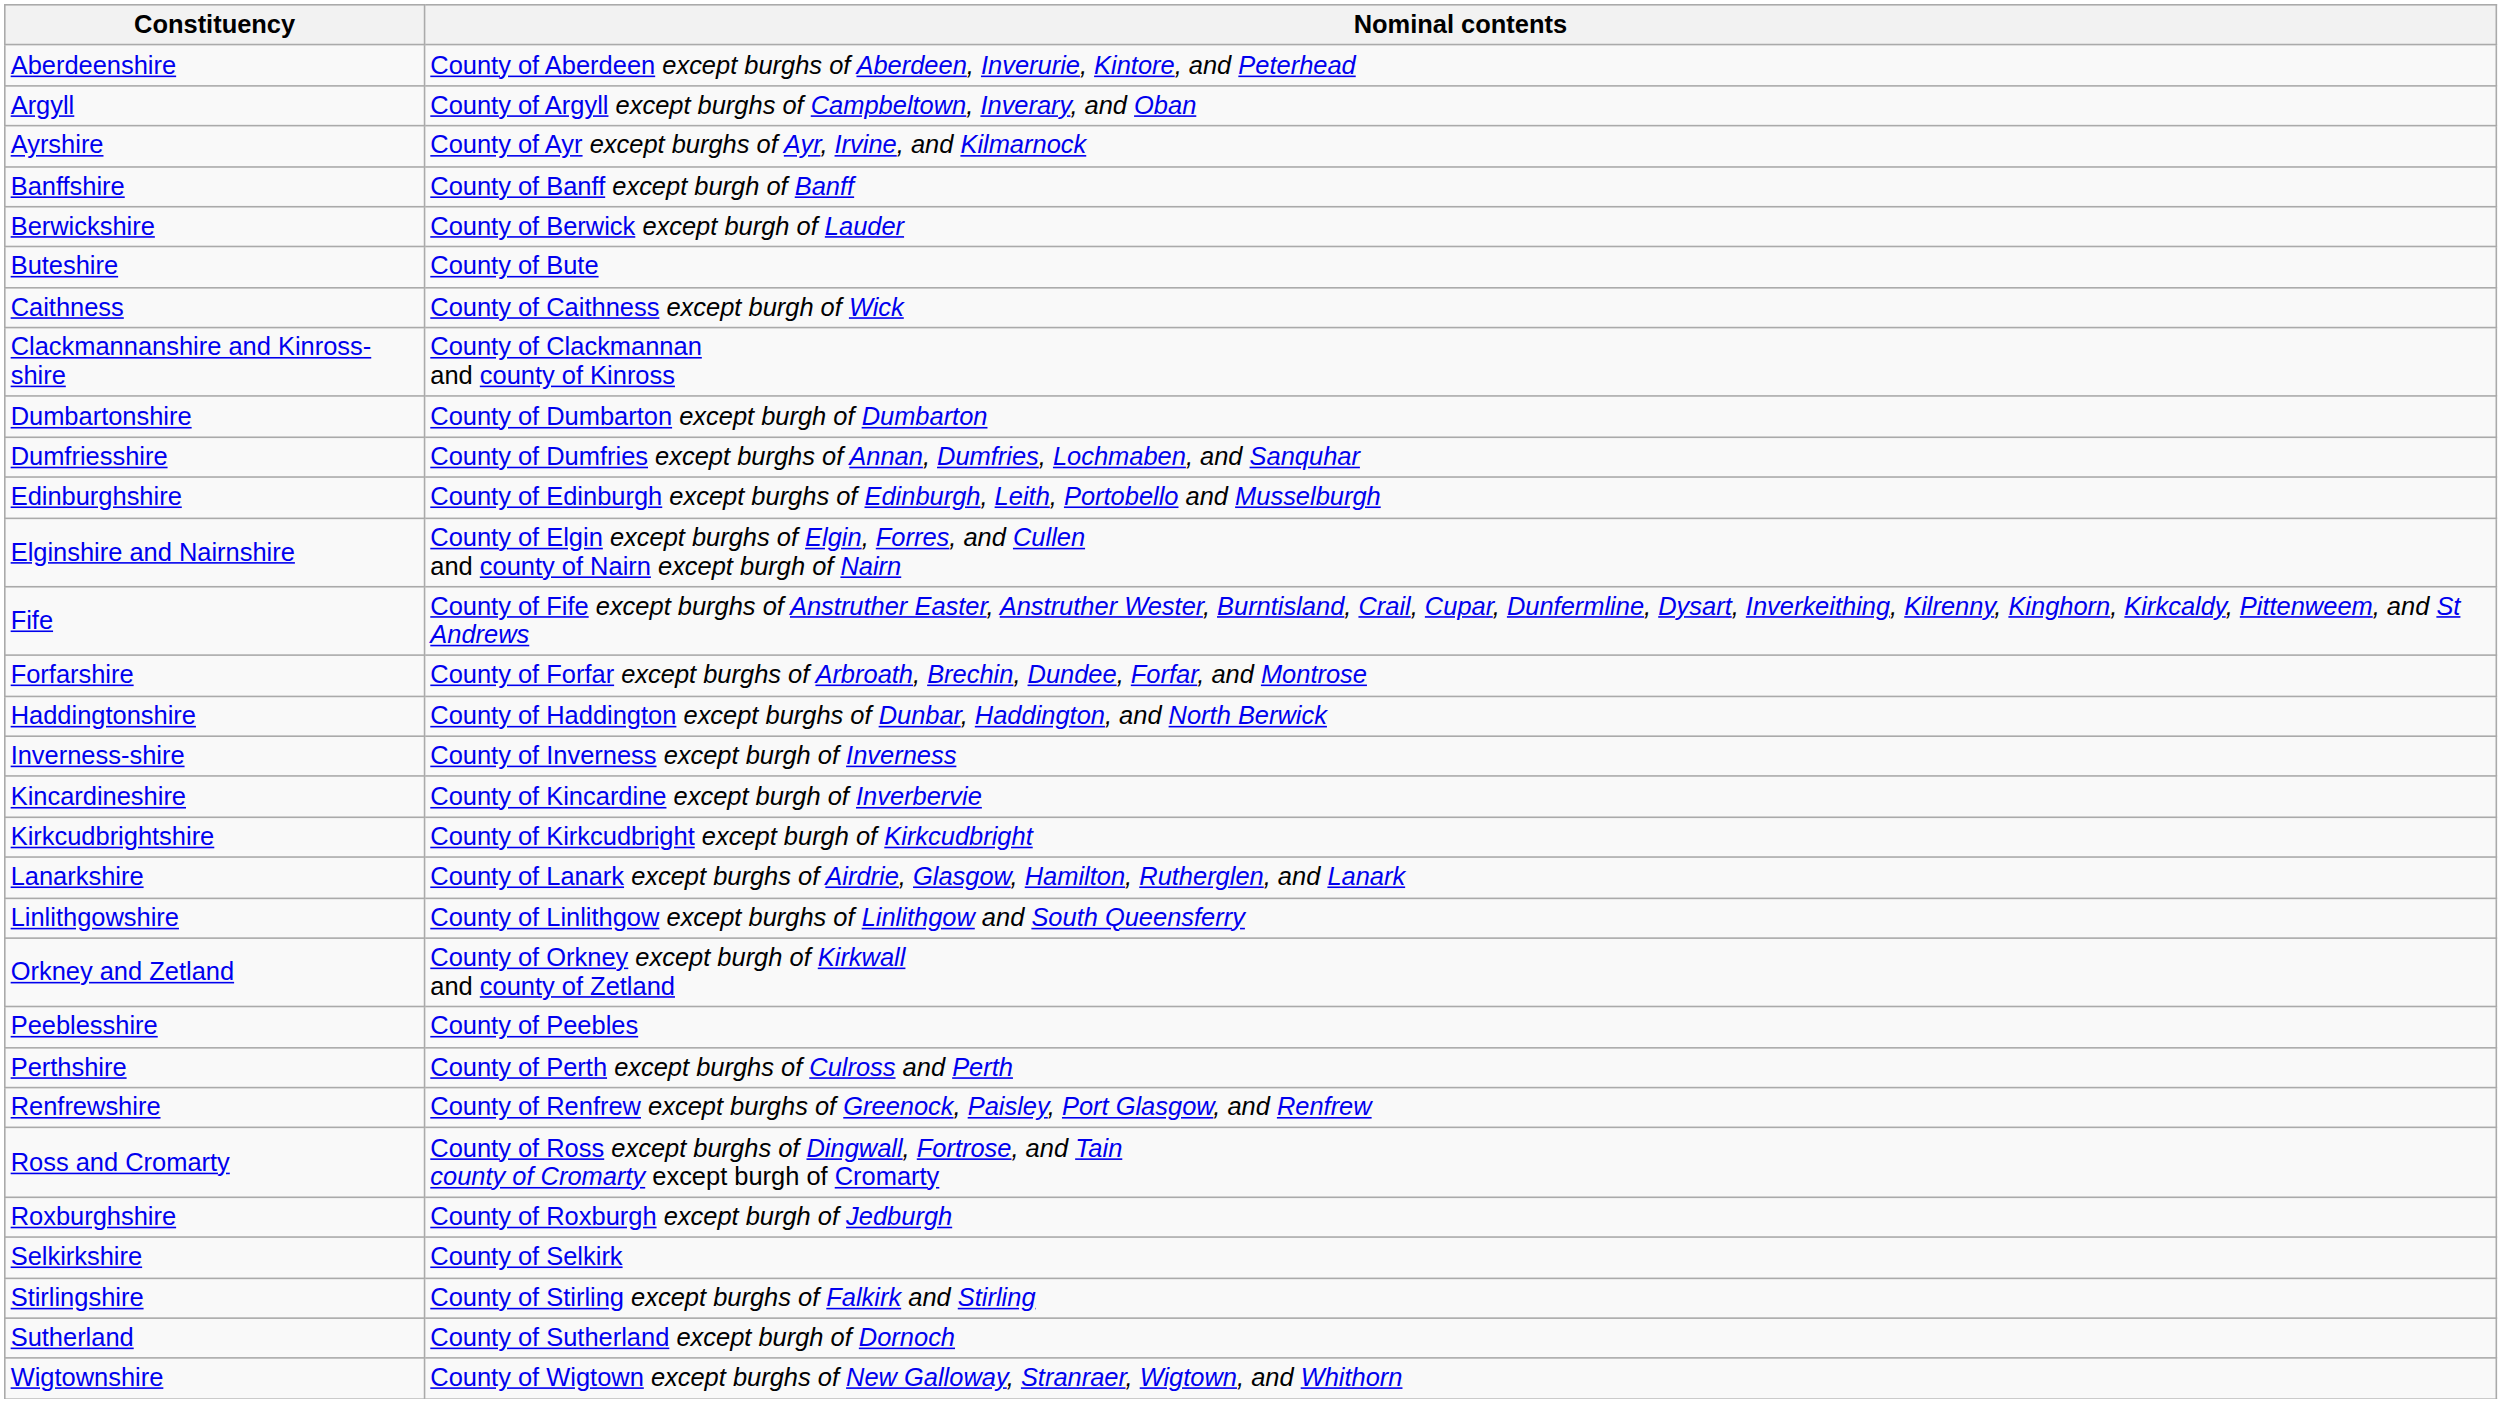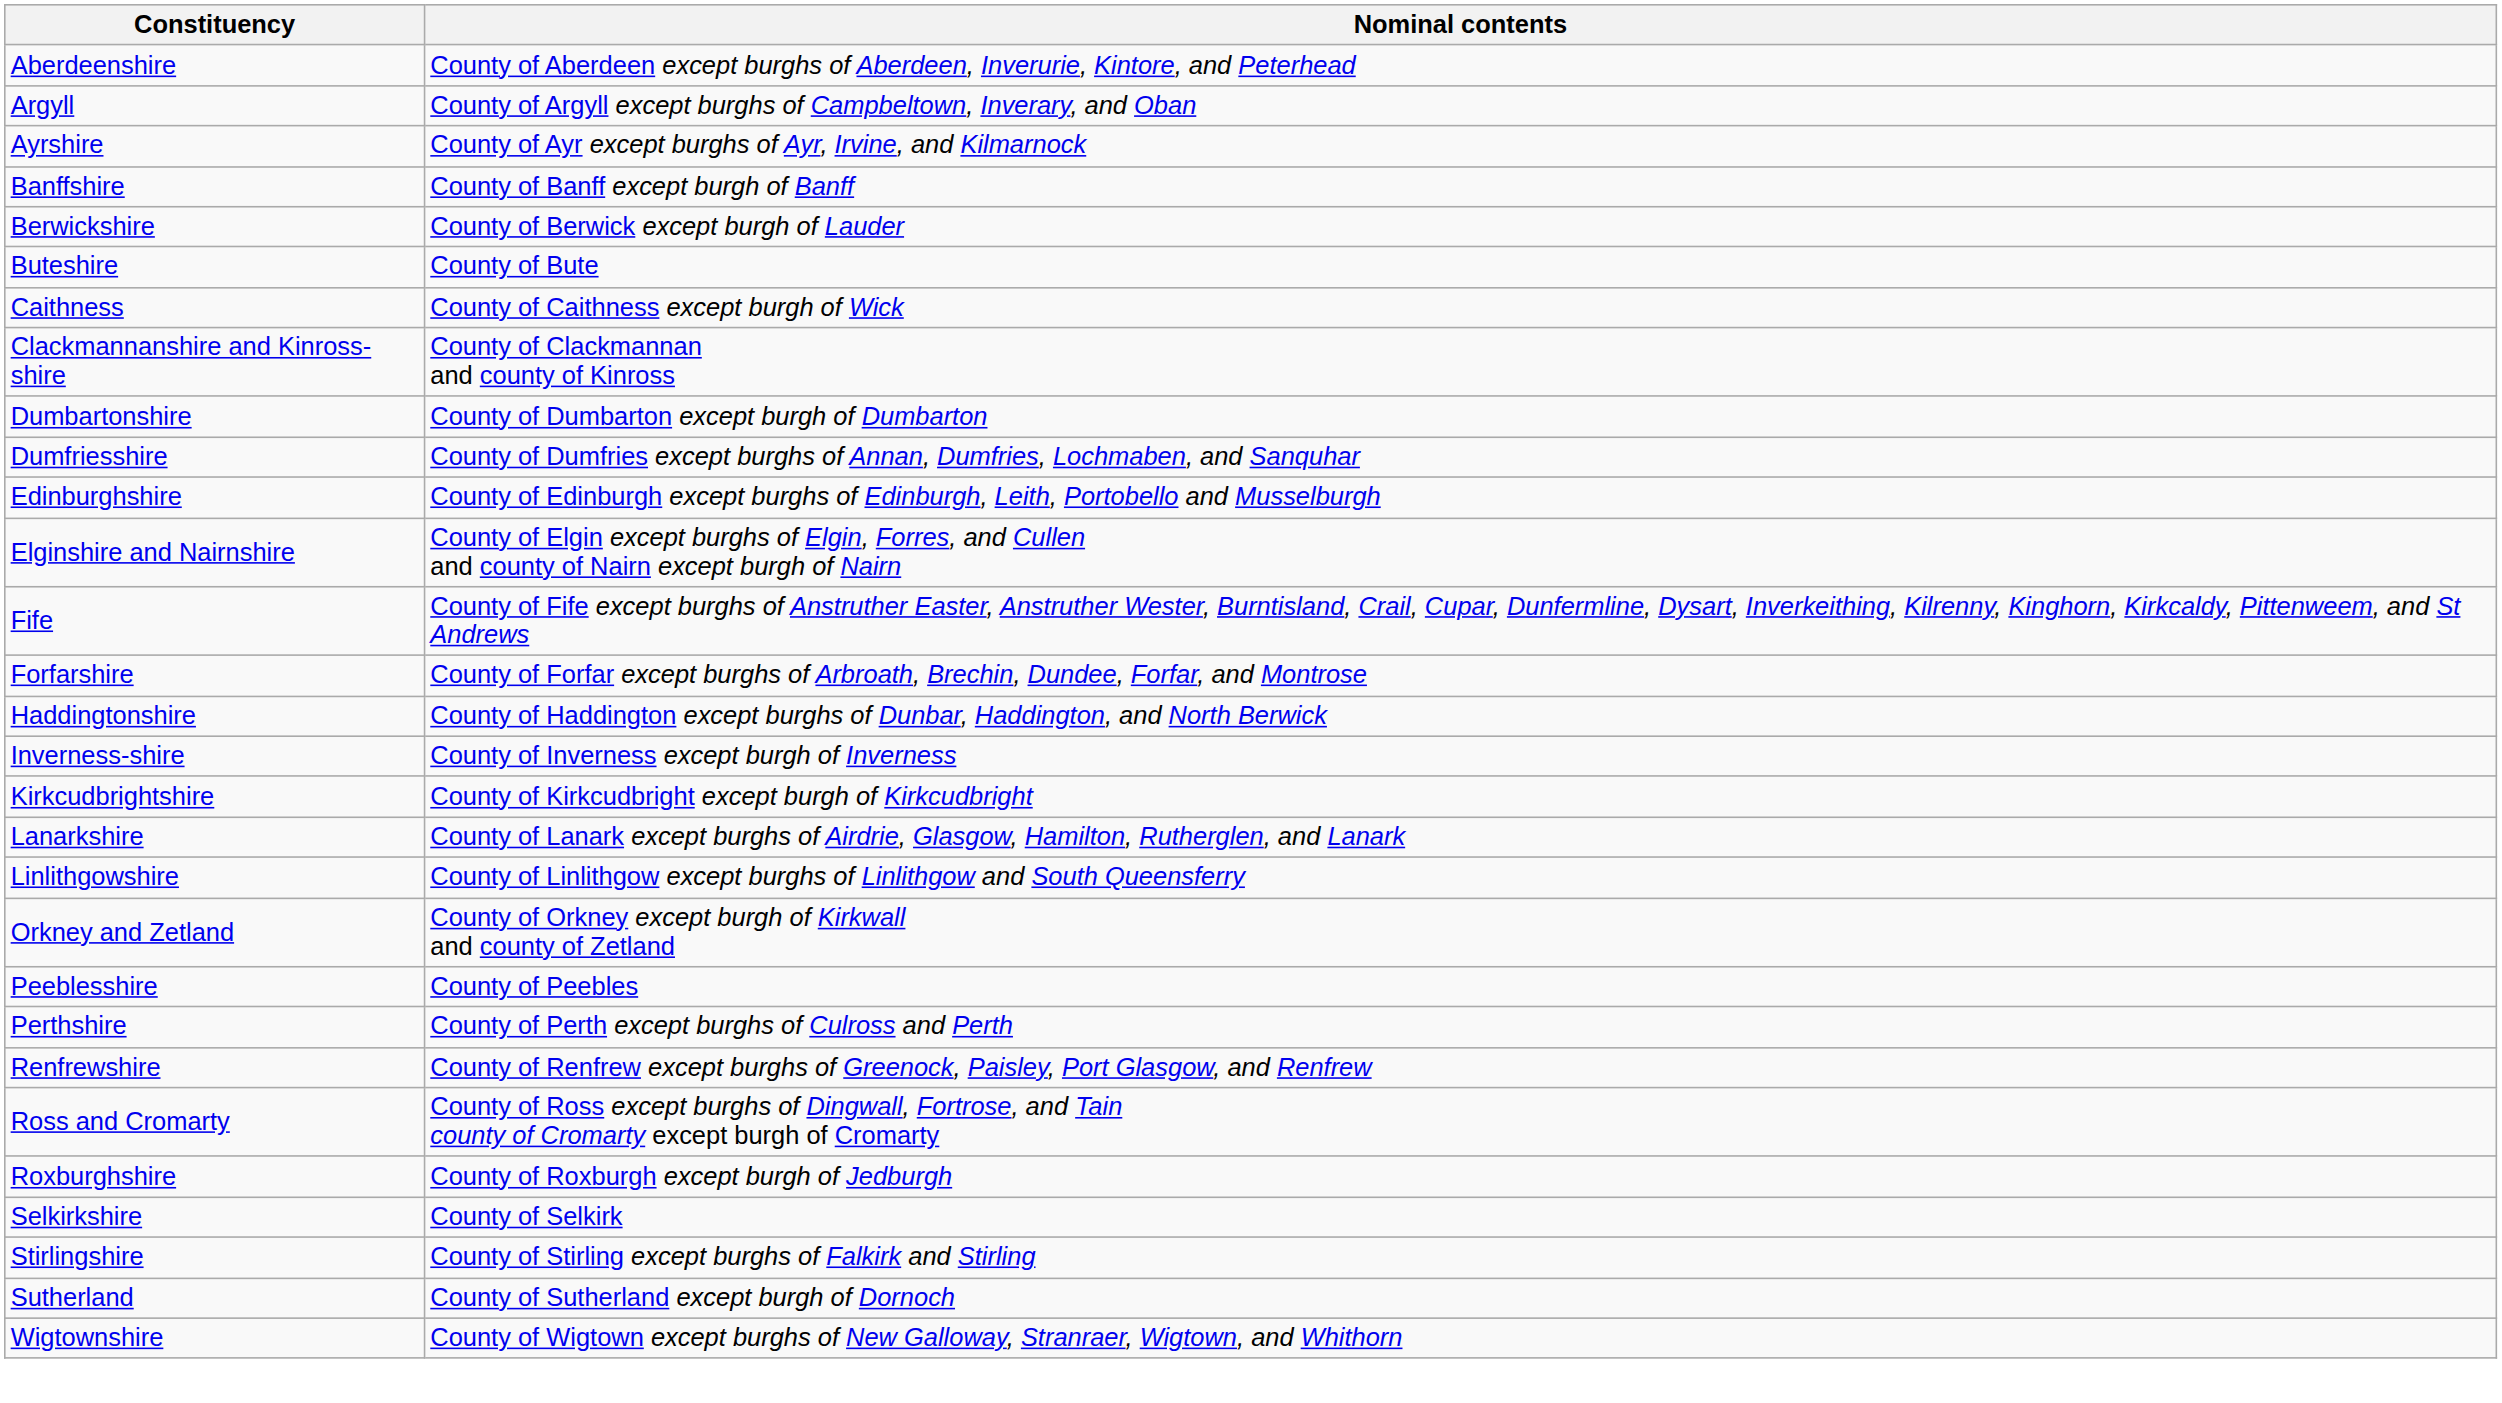 <table class="wikitable">
 <tr>
 <th>Constituency</th>
 <th>Nominal contents</th>
 </tr>
 <tr>
 <td><a href='#'>Aberdeenshire</a></td>
 <td><a href='#'>County of Aberdeen</a> <em>except burghs of <a href='#'>Aberdeen</a>, <a href='#'>Inverurie</a>, <a href='#'>Kintore</a>, and <a href='#'>Peterhead</a></em></td>
 </tr>
 <tr>
 <td><a href='#'>Argyll</a></td>
 <td><a href='#'>County of Argyll</a> <em>except burghs of <a href='#'>Campbeltown</a>, <a href='#'>Inverary</a>, and <a href='#'>Oban</a></em></td>
 </tr>
 <tr>
 <td><a href='#'>Ayrshire</a></td>
 <td><a href='#'>County of Ayr</a> <em>except burghs of <a href='#'>Ayr</a>, <a href='#'>Irvine</a>, and <a href='#'>Kilmarnock</a></em></td>
 </tr>
 <tr>
 <td><a href='#'>Banffshire</a></td>
 <td><a href='#'>County of Banff</a> <em>except  burgh of <a href='#'>Banff</a></em></td>
 </tr>
 <tr>
 <td><a href='#'>Berwickshire</a></td>
 <td><a href='#'>County of Berwick</a> <em>except burgh of <a href='#'>Lauder</a></em></td>
 </tr>
 <tr>
 <td><a href='#'>Buteshire</a></td>
 <td><a href='#'>County of Bute</a></td>
 </tr>
 <tr>
 <td><a href='#'>Caithness</a></td>
 <td><a href='#'>County of Caithness</a> <em>except burgh of <a href='#'>Wick</a></em></td>
 </tr>
 <tr>
 <td><a href='#'>Clackmannanshire and Kinross-shire</a></td>
 <td><a href='#'>County of Clackmannan</a> <br> and <a href='#'>county of Kinross</a></td>
 </tr>
 <tr>
 <td><a href='#'>Dumbartonshire</a></td>
 <td><a href='#'>County of Dumbarton</a> <em>except burgh of <a href='#'>Dumbarton</a></em></td>
 </tr>
 <tr>
 <td><a href='#'>Dumfriesshire</a></td>
 <td><a href='#'>County of Dumfries</a> <em>except burghs of <a href='#'>Annan</a>, <a href='#'>Dumfries</a>, <a href='#'>Lochmaben</a>, and <a href='#'>Sanquhar</a></em></td>
 </tr>
 <tr>
 <td><a href='#'>Edinburghshire</a></td>
 <td><a href='#'>County of Edinburgh</a> <em>except burghs of <a href='#'>Edinburgh</a>, <a href='#'>Leith</a>, <a href='#'>Portobello</a> and <a href='#'>Musselburgh</a></em></td>
 </tr>
 <tr>
 <td><a href='#'>Elginshire and Nairnshire</a></td>
 <td><a href='#'>County of Elgin</a> <em>except burghs of <a href='#'>Elgin</a>, <a href='#'>Forres</a>, and <a href='#'>Cullen</a></em> <br> and <a href='#'>county of Nairn</a> <em>except burgh of <a href='#'>Nairn</a></em></td>
 </tr>
 <tr>
 <td><a href='#'>Fife</a></td>
 <td><a href='#'>County of Fife</a> <em>except burghs of <a href='#'>Anstruther Easter</a>, <a href='#'>Anstruther Wester</a>, <a href='#'>Burntisland</a>, <a href='#'>Crail</a>, <a href='#'>Cupar</a>, <a href='#'>Dunfermline</a>, <a href='#'>Dysart</a>, <a href='#'>Inverkeithing</a>, <a href='#'>Kilrenny</a>, <a href='#'>Kinghorn</a>, <a href='#'>Kirkcaldy</a>, <a href='#'>Pittenweem</a>, and <a href='#'>St Andrews</a></em></td>
 </tr>
 <tr>
 <td><a href='#'>Forfarshire</a></td>
 <td><a href='#'>County of Forfar</a> <em>except burghs of <a href='#'>Arbroath</a>, <a href='#'>Brechin</a>, <a href='#'>Dundee</a>, <a href='#'>Forfar</a>, and <a href='#'>Montrose</a></em></td>
 </tr>
 <tr>
 <td><a href='#'>Haddingtonshire</a></td>
 <td><a href='#'>County of Haddington</a> <em>except burghs of <a href='#'>Dunbar</a>, <a href='#'>Haddington</a>, and <a href='#'>North Berwick</a></em></td>
 </tr>
 <tr>
 <td><a href='#'>Inverness-shire</a></td>
 <td><a href='#'>County of Inverness</a> <em>except burgh of <a href='#'>Inverness</a></em></td>
 </tr>
 <tr>
-<td><a href='#'>Kincardineshire</a></td>
-<td><a href='#'>County of Kincardine</a> <em>except burgh of <a href='#'>Inverbervie</a></em></td>
-</tr>
-<tr>
 <td><a href='#'>Kirkcudbrightshire</a></td>
 <td><a href='#'>County of Kirkcudbright</a> <em>except burgh of <a href='#'>Kirkcudbright</a></em></td>
 </tr>
 <tr>
 <td><a href='#'>Lanarkshire</a></td>
 <td><a href='#'>County of Lanark</a> <em>except burghs of <a href='#'>Airdrie</a>, <a href='#'>Glasgow</a>, <a href='#'>Hamilton</a>, <a href='#'>Rutherglen</a>, and <a href='#'>Lanark</a></em></td>
 </tr>
 <tr>
 <td><a href='#'>Linlithgowshire</a></td>
 <td><a href='#'>County of Linlithgow</a> <em>except burghs of <a href='#'>Linlithgow</a> and <a href='#'>South Queensferry</a></em></td>
 </tr>
 <tr>
 <td><a href='#'>Orkney and Zetland</a></td>
 <td><a href='#'>County of Orkney</a> <em>except burgh of <a href='#'>Kirkwall</a></em> <br> and <a href='#'>county of Zetland</a></td>
 </tr>
 <tr>
 <td><a href='#'>Peeblesshire</a></td>
 <td><a href='#'>County of Peebles</a></td>
 </tr>
 <tr>
 <td><a href='#'>Perthshire</a></td>
 <td><a href='#'>County of Perth</a> <em>except burghs of <a href='#'>Culross</a> and <a href='#'>Perth</a></em></td>
 </tr>
 <tr>
 <td><a href='#'>Renfrewshire</a></td>
 <td><a href='#'>County of Renfrew</a> <em>except burghs of <a href='#'>Greenock</a>, <a href='#'>Paisley</a>, <a href='#'>Port Glasgow</a>, and <a href='#'>Renfrew</a></em></td>
 </tr>
 <tr>
 <td><a href='#'>Ross and Cromarty</a></td>
 <td><a href='#'>County of Ross</a> <em>except burghs of <a href='#'>Dingwall</a>, <a href='#'>Fortrose</a>, and <a href='#'>Tain</a> <br> <a href='#'>county of Cromarty</a> </em>except burgh of <a href='#'>Cromarty</a></td>
 </tr>
 <tr>
 <td><a href='#'>Roxburghshire</a></td>
 <td><a href='#'>County of Roxburgh</a> <em>except burgh of <a href='#'>Jedburgh</a></em></td>
 </tr>
 <tr>
 <td><a href='#'>Selkirkshire</a></td>
 <td><a href='#'>County of Selkirk</a></td>
 </tr>
 <tr>
 <td><a href='#'>Stirlingshire</a></td>
 <td><a href='#'>County of Stirling</a> <em>except burghs of <a href='#'>Falkirk</a> and <a href='#'>Stirling</a></em></td>
 </tr>
 <tr>
 <td><a href='#'>Sutherland</a></td>
 <td><a href='#'>County of Sutherland</a> <em>except burgh of <a href='#'>Dornoch</a></em></td>
 </tr>
 <tr>
 <td><a href='#'>Wigtownshire</a></td>
 <td><a href='#'>County of Wigtown</a> <em>except burghs of <a href='#'>New Galloway</a>, <a href='#'>Stranraer</a>, <a href='#'>Wigtown</a>, and <a href='#'>Whithorn</a></em></td>
 </tr>
 </table>
